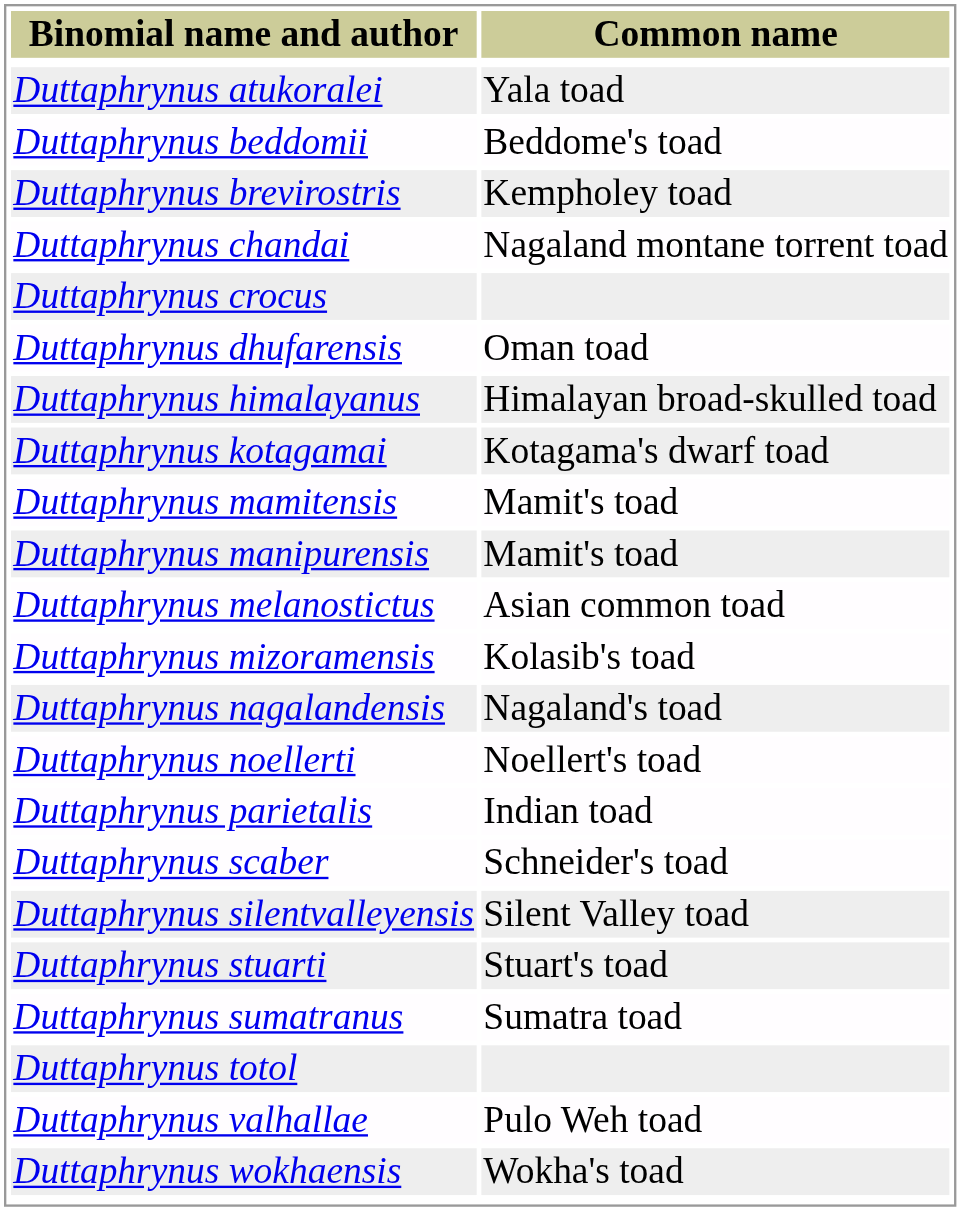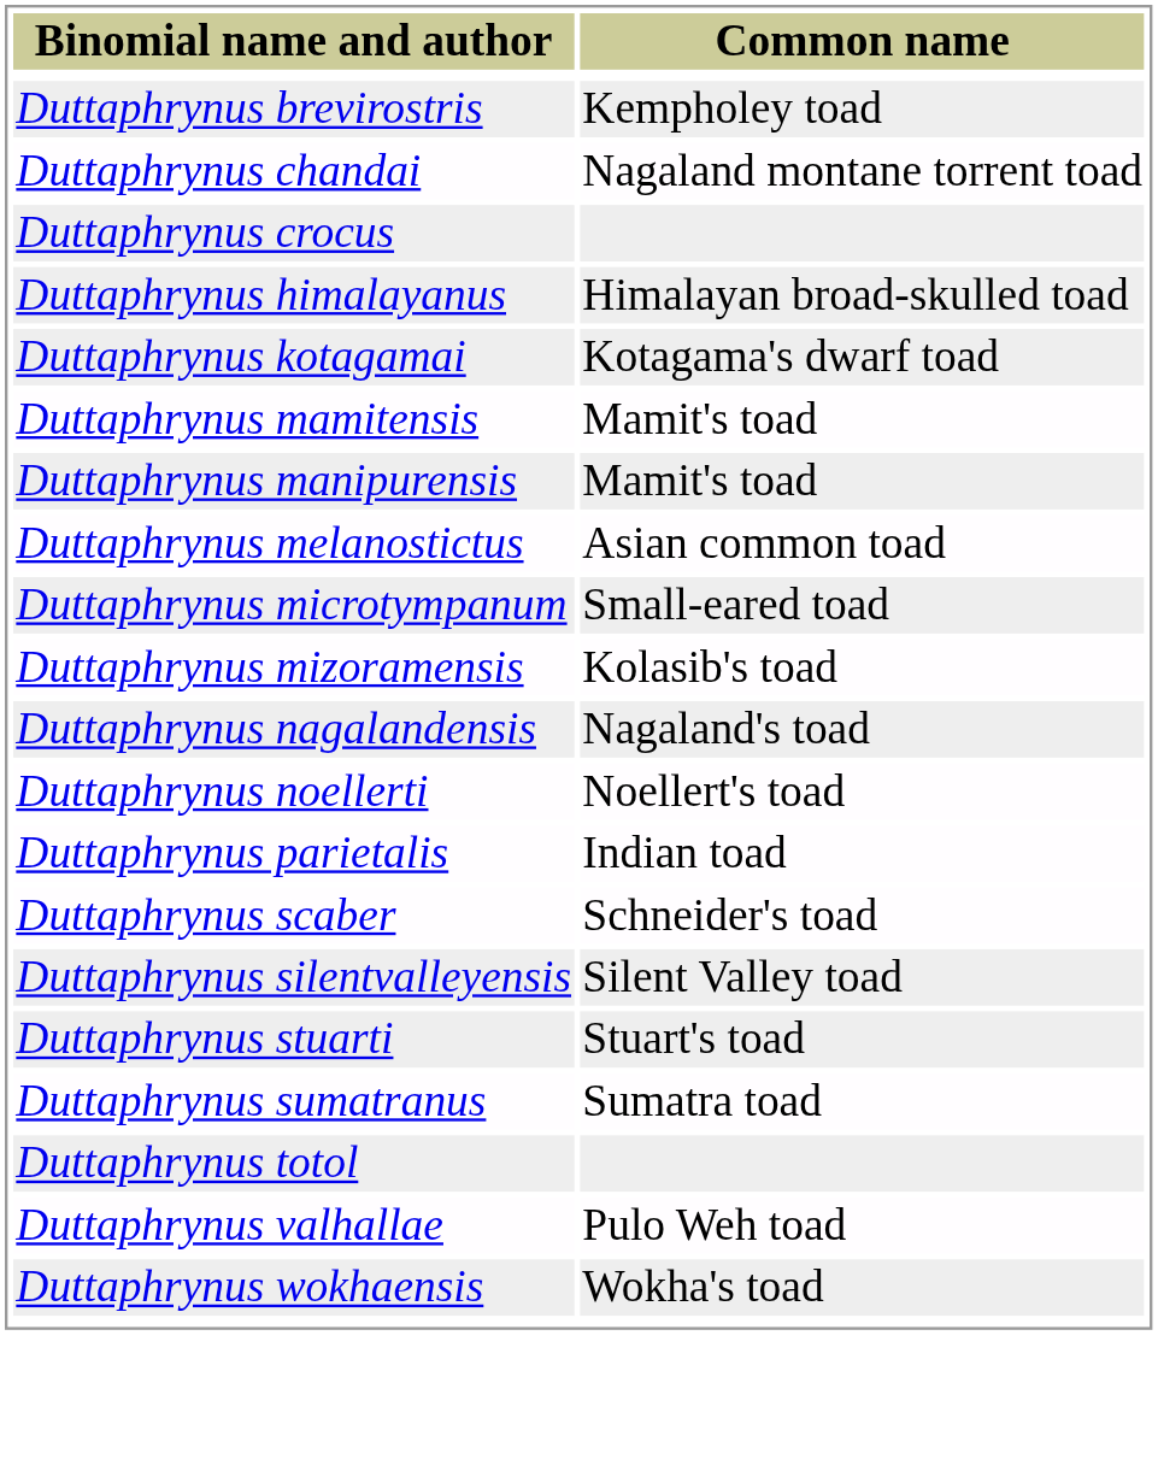 <table style="text-align:left; border:1px solid #999999; ">
 <tr style="background:#CCCC99; text-align: center; ">
 <th>Binomial name and author</th>
 <th>Common name</th>
 </tr>
 <tr>
-</tr>
-<tr style="background:#EEEEEE;">
-<td><em><a href='#'>Duttaphrynus atukoralei</a></em> </td>
-<td>Yala toad</td>
-</tr>
-<tr style="background:#FFFDFF;">
-<td><em><a href='#'>Duttaphrynus beddomii</a></em> </td>
-<td>Beddome's toad</td>
 </tr>
 <tr style="background:#EEEEEE;">
 <td><em><a href='#'>Duttaphrynus brevirostris</a></em> </td>
 <td>Kempholey toad</td>
 </tr>
 <tr style="background:#FFFDFF;">
 <td><em><a href='#'>Duttaphrynus chandai</a></em> </td>
 <td>Nagaland montane torrent toad</td>
 </tr>
 <tr style="background:#EEEEEE;">
 <td><em><a href='#'>Duttaphrynus crocus</a></em> </td>
 <td></td>
-</tr>
-<tr style="background:#FFFDFF;">
-<td><em><a href='#'>Duttaphrynus dhufarensis</a></em> </td>
-<td>Oman toad</td>
 </tr>
 <tr style="background:#EEEEEE;">
 <td><em><a href='#'>Duttaphrynus himalayanus</a></em> </td>
 <td>Himalayan broad-skulled toad</td>
 </tr>
 <tr style="background:#EEEEEE;">
 <td><em><a href='#'>Duttaphrynus kotagamai</a></em> </td>
 <td>Kotagama's dwarf toad</td>
 </tr>
 <tr style="background:#FFFDFF;">
 <td><em><a href='#'>Duttaphrynus mamitensis</a></em> </td>
 <td>Mamit's toad</td>
 </tr>
 <tr style="background:#EEEEEE;">
 <td><em><a href='#'>Duttaphrynus manipurensis</a></em> </td>
 <td>Mamit's toad</td>
 </tr>
 <tr style="background:#FFFDFF;">
 <td><em><a href='#'>Duttaphrynus melanostictus</a></em> </td>
 <td>Asian common toad</td>
+</tr>
+<tr style="background:#EEEEEE;">
+<td><em><a href='#'>Duttaphrynus microtympanum</a></em> </td>
+<td>Small-eared toad</td>
 </tr>
 <tr style="background:#FFFDFF;">
 <td><em><a href='#'>Duttaphrynus mizoramensis</a></em> </td>
 <td>Kolasib's toad</td>
 </tr>
 <tr style="background:#EEEEEE;">
 <td><em><a href='#'>Duttaphrynus nagalandensis</a></em> </td>
 <td>Nagaland's toad</td>
 </tr>
 <tr style="background:#FFFDFF;">
 <td><em><a href='#'>Duttaphrynus noellerti</a></em> </td>
 <td>Noellert's toad</td>
 </tr>
 <tr style="background:#FFFDFF;">
 <td><em><a href='#'>Duttaphrynus parietalis</a></em> </td>
 <td>Indian toad</td>
 </tr>
 <tr style="background:#FFFDFF;">
 <td><em><a href='#'>Duttaphrynus scaber</a></em> </td>
 <td>Schneider's toad</td>
 </tr>
 <tr style="background:#EEEEEE;">
 <td><em><a href='#'>Duttaphrynus silentvalleyensis</a></em> </td>
 <td>Silent Valley toad</td>
 </tr>
 <tr style="background:#EEEEEE;">
 <td><em><a href='#'>Duttaphrynus stuarti</a></em> </td>
 <td>Stuart's toad</td>
 </tr>
 <tr style="background:#FFFDFF;">
 <td><em><a href='#'>Duttaphrynus sumatranus</a></em> </td>
 <td>Sumatra toad</td>
 </tr>
 <tr style="background:#EEEEEE;">
 <td><em><a href='#'>Duttaphrynus totol</a></em> </td>
 <td></td>
 </tr>
 <tr style="background:#FFFDFF;">
 <td><em><a href='#'>Duttaphrynus valhallae</a></em> </td>
 <td>Pulo Weh toad</td>
 </tr>
 <tr style="background:#EEEEEE;">
 <td><em><a href='#'>Duttaphrynus wokhaensis</a></em> </td>
 <td>Wokha's toad</td>
 </tr>
 <tr>
 </tr>
 </table>
